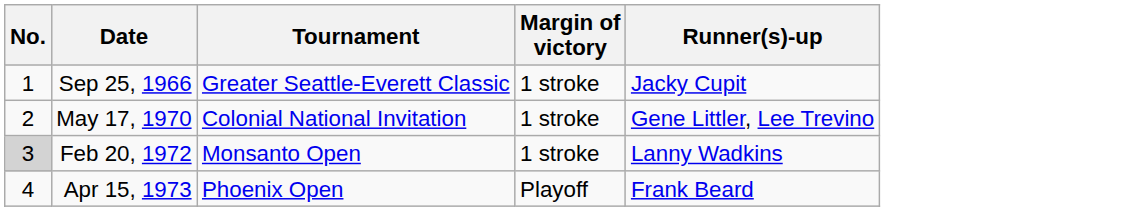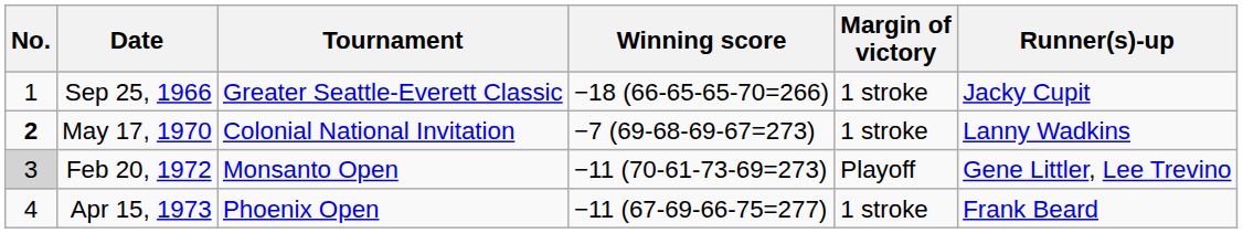 <table class="wikitable" style="font-size:95%;">
 <tr>
 <th>No.</th>
 <th>Date</th>
 <th>Tournament</th>
+<th>Winning score</th>
 <th>Margin of<br>victory</th>
 <th>Runner(s)-up</th>
 </tr>
 <tr>
 <td align=center>1</td>
 <td align=right>Sep 25, <a href='#'>1966</a></td>
 <td><a href='#'>Greater Seattle-Everett Classic</a></td>
+<td>−18 (66-65-65-70=266)</td>
 <td>1 stroke</td>
 <td> <a href='#'>Jacky Cupit</a></td>
 </tr>
 <tr>
-<td align=center>2</td>
+<td align=center><strong>2</strong></td>
 <td align=right>May 17, <a href='#'>1970</a></td>
 <td><a href='#'>Colonial National Invitation</a></td>
+<td>−7 (69-68-69-67=273)</td>
 <td>1 stroke</td>
-<td> <a href='#'>Gene Littler</a>,  <a href='#'>Lee Trevino</a></td>
+<td> <a href='#'>Lanny Wadkins</a></td>
 </tr>
 <tr>
 <td align=center style="background: lightgrey;">3</td>
 <td align=right>Feb 20, <a href='#'>1972</a></td>
 <td><a href='#'>Monsanto Open</a></td>
-<td>1 stroke</td>
-<td> <a href='#'>Lanny Wadkins</a></td>
+<td>−11 (70-61-73-69=273)</td>
+<td>Playoff</td>
+<td> <a href='#'>Gene Littler</a>,  <a href='#'>Lee Trevino</a></td>
 </tr>
 <tr>
 <td align=center>4</td>
 <td align=right>Apr 15, <a href='#'>1973</a></td>
 <td><a href='#'>Phoenix Open</a></td>
-<td>Playoff</td>
+<td>−11 (67-69-66-75=277)</td>
+<td>1 stroke</td>
 <td> <a href='#'>Frank Beard</a></td>
 </tr>
 </table>
